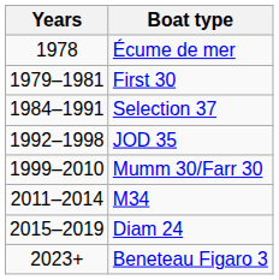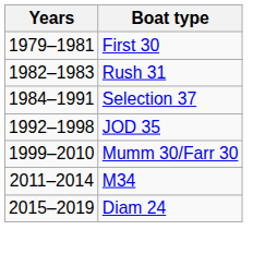 <table class =wikitable>
 <tr>
 <th>Years</th>
 <th>Boat type</th>
 </tr>
 <tr>
-<td align=center>1978</td>
-<td><a href='#'>Écume de mer</a></td>
+<td align=center>1979–1981</td>
+<td><a href='#'>First 30</a></td>
 </tr>
 <tr>
-<td align=center>1979–1981</td>
-<td><a href='#'>First 30</a></td>
+<td align=center>1982–1983</td>
+<td><a href='#'>Rush 31</a></td>
 </tr>
 <tr>
 <td align=center>1984–1991</td>
 <td><a href='#'>Selection 37</a></td>
 </tr>
 <tr>
 <td align=center>1992–1998</td>
 <td><a href='#'>JOD 35</a></td>
 </tr>
 <tr>
 <td align=center>1999–2010</td>
 <td><a href='#'>Mumm 30/Farr 30</a></td>
 </tr>
 <tr>
 <td align=center>2011–2014</td>
 <td><a href='#'>M34</a></td>
 </tr>
 <tr>
 <td align=center>2015–2019</td>
 <td><a href='#'>Diam 24</a></td>
 </tr>
-<tr>
-<td align=center>2023+</td>
-<td><a href='#'>Beneteau Figaro 3</a></td>
-</tr>
 </table>
